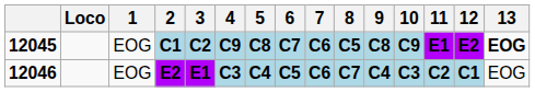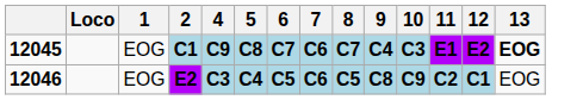 <table class="wikitable plainrowheaders unsortable" style="text-align:center">
 <tr>
 <th></th>
 <th>Loco</th>
 <th>1</th>
 <th>2</th>
-<th>3</th>
 <th>4</th>
 <th>5</th>
 <th>6</th>
 <th>7</th>
 <th>8</th>
 <th>9</th>
 <th>10</th>
 <th>11</th>
 <th>12</th>
 <th>13</th>
 </tr>
 <tr>
 <td><strong>12045</strong></td>
 <td></td>
 <td>EOG</td>
 <th rowspan="1" scope="col" style="background:#ADD8E6;">C1</th>
-<th rowspan="1" scope="col" style="background:#ADD8E6;">C2</th>
 <th rowspan="1" scope="col" style="background:#ADD8E6;">C9</th>
 <th rowspan="1" scope="col" style="background:#ADD8E6;">C8</th>
 <th rowspan="1" scope="col" style="background:#ADD8E6;">C7</th>
 <th rowspan="1" scope="col" style="background:#ADD8E6;">C6</th>
-<th rowspan="1" scope="col" style="background:#ADD8E6;">C5</th>
-<th rowspan="1" scope="col" style="background:#ADD8E6;">C8</th>
-<th rowspan="1" scope="col" style="background:#ADD8E6;">C9</th>
+<th rowspan="1" scope="col" style="background:#ADD8E6;">C7</th>
+<th rowspan="1" scope="col" style="background:#ADD8E6;">C4</th>
+<th rowspan="1" scope="col" style="background:#ADD8E6;">C3</th>
 <th rowspan="1" scope="col" style="background:#B200FA;">E1</th>
 <th rowspan="1" scope="col" style="background:#B200FA;">E2</th>
 <td><strong>EOG</strong></td>
 </tr>
 <tr>
 <td><strong>12046</strong></td>
 <td></td>
 <td>EOG</td>
 <th rowspan="1" scope="col" style="background:#B200FA;">E2</th>
-<th rowspan="1" scope="col" style="background:#B200FA;">E1</th>
 <th rowspan="1" scope="col" style="background:#ADD8E6;">C3</th>
 <th rowspan="1" scope="col" style="background:#ADD8E6;">C4</th>
 <th rowspan="1" scope="col" style="background:#ADD8E6;">C5</th>
 <th rowspan="1" scope="col" style="background:#ADD8E6;">C6</th>
-<th rowspan="1" scope="col" style="background:#ADD8E6;">C7</th>
-<th rowspan="1" scope="col" style="background:#ADD8E6;">C4</th>
-<th rowspan="1" scope="col" style="background:#ADD8E6;">C3</th>
+<th rowspan="1" scope="col" style="background:#ADD8E6;">C5</th>
+<th rowspan="1" scope="col" style="background:#ADD8E6;">C8</th>
+<th rowspan="1" scope="col" style="background:#ADD8E6;">C9</th>
 <th rowspan="1" scope="col" style="background:#ADD8E6;">C2</th>
 <th rowspan="1" scope="col" style="background:#ADD8E6;">C1</th>
 <td>EOG</td>
 </tr>
 </table>
